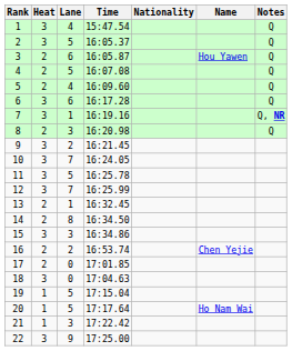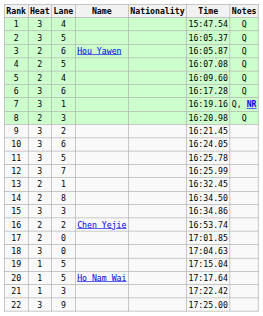 <table class="wikitable sortable" style="text-align:center">
 <tr>
 <th>Rank</th>
 <th>Heat</th>
 <th>Lane</th>
+<th>Name</th>
+<th>Nationality</th>
 <th>Time</th>
-<th>Nationality</th>
-<th>Name</th>
 <th>Notes</th>
 </tr>
 <tr bgcolor=ccffcc>
 <td>1</td>
 <td>3</td>
 <td>4</td>
-<td>15:47.54</td>
 <td align=left></td>
 <td align=left></td>
+<td>15:47.54</td>
 <td>Q</td>
 </tr>
 <tr bgcolor=ccffcc>
 <td>2</td>
 <td>3</td>
 <td>5</td>
-<td>16:05.37</td>
 <td align=left></td>
 <td align=left></td>
+<td>16:05.37</td>
 <td>Q</td>
 </tr>
 <tr bgcolor=ccffcc>
 <td>3</td>
 <td>2</td>
 <td>6</td>
+<td align=left><a href='#'>Hou Yawen</a></td>
+<td align=left></td>
 <td>16:05.87</td>
-<td align=left></td>
-<td align=left><a href='#'>Hou Yawen</a></td>
 <td>Q</td>
 </tr>
 <tr bgcolor=ccffcc>
 <td>4</td>
 <td>2</td>
 <td>5</td>
-<td>16:07.08</td>
 <td align=left></td>
 <td align=left></td>
+<td>16:07.08</td>
 <td>Q</td>
 </tr>
 <tr bgcolor=ccffcc>
 <td>5</td>
 <td>2</td>
 <td>4</td>
-<td>16:09.60</td>
 <td align=left></td>
 <td align=left></td>
+<td>16:09.60</td>
 <td>Q</td>
 </tr>
 <tr bgcolor=ccffcc>
 <td>6</td>
 <td>3</td>
 <td>6</td>
-<td>16:17.28</td>
 <td align=left></td>
 <td align=left></td>
+<td>16:17.28</td>
 <td>Q</td>
 </tr>
 <tr bgcolor=ccffcc>
 <td>7</td>
 <td>3</td>
 <td>1</td>
-<td>16:19.16</td>
 <td align=left></td>
 <td align=left></td>
+<td>16:19.16</td>
 <td>Q, <strong><a href='#'>NR</a></strong></td>
 </tr>
 <tr bgcolor=ccffcc>
 <td>8</td>
 <td>2</td>
 <td>3</td>
-<td>16:20.98</td>
 <td align=left></td>
 <td align=left></td>
+<td>16:20.98</td>
 <td>Q</td>
 </tr>
 <tr>
 <td>9</td>
 <td>3</td>
 <td>2</td>
-<td>16:21.45</td>
 <td align=left></td>
 <td align=left></td>
+<td>16:21.45</td>
 <td></td>
 </tr>
 <tr>
 <td>10</td>
 <td>3</td>
-<td>7</td>
-<td>16:24.05</td>
+<td>6</td>
 <td align=left></td>
 <td align=left></td>
+<td>16:24.05</td>
 <td></td>
 </tr>
 <tr>
 <td>11</td>
 <td>3</td>
 <td>5</td>
-<td>16:25.78</td>
 <td align=left></td>
 <td align=left></td>
+<td>16:25.78</td>
 <td></td>
 </tr>
 <tr>
 <td>12</td>
 <td>3</td>
 <td>7</td>
-<td>16:25.99</td>
 <td align=left></td>
 <td align=left></td>
+<td>16:25.99</td>
 <td></td>
 </tr>
 <tr>
 <td>13</td>
 <td>2</td>
 <td>1</td>
-<td>16:32.45</td>
 <td align=left></td>
 <td align=left></td>
+<td>16:32.45</td>
 <td></td>
 </tr>
 <tr>
 <td>14</td>
 <td>2</td>
 <td>8</td>
-<td>16:34.50</td>
 <td align=left></td>
 <td align=left></td>
+<td>16:34.50</td>
 <td></td>
 </tr>
 <tr>
 <td>15</td>
 <td>3</td>
 <td>3</td>
-<td>16:34.86</td>
 <td align=left></td>
 <td align=left></td>
+<td>16:34.86</td>
 <td></td>
 </tr>
 <tr>
 <td>16</td>
 <td>2</td>
 <td>2</td>
+<td align=left><a href='#'>Chen Yejie</a></td>
+<td align=left></td>
 <td>16:53.74</td>
-<td align=left></td>
-<td align=left><a href='#'>Chen Yejie</a></td>
 <td></td>
 </tr>
 <tr>
 <td>17</td>
 <td>2</td>
 <td>0</td>
-<td>17:01.85</td>
 <td align=left></td>
 <td align=left></td>
+<td>17:01.85</td>
 <td></td>
 </tr>
 <tr>
 <td>18</td>
 <td>3</td>
 <td>0</td>
-<td>17:04.63</td>
 <td align=left></td>
 <td align=left></td>
+<td>17:04.63</td>
 <td></td>
 </tr>
 <tr>
 <td>19</td>
 <td>1</td>
 <td>5</td>
-<td>17:15.04</td>
 <td align=left></td>
 <td align=left></td>
+<td>17:15.04</td>
 <td></td>
 </tr>
 <tr>
 <td>20</td>
 <td>1</td>
 <td>5</td>
+<td align=left><a href='#'>Ho Nam Wai</a></td>
+<td align=left></td>
 <td>17:17.64</td>
-<td align=left></td>
-<td align=left><a href='#'>Ho Nam Wai</a></td>
 <td></td>
 </tr>
 <tr>
 <td>21</td>
 <td>1</td>
 <td>3</td>
-<td>17:22.42</td>
 <td align=left></td>
 <td align=left></td>
+<td>17:22.42</td>
 <td></td>
 </tr>
 <tr>
 <td>22</td>
 <td>3</td>
 <td>9</td>
-<td>17:25.00</td>
 <td align=left></td>
 <td align=left></td>
+<td>17:25.00</td>
 <td></td>
 </tr>
 </table>
